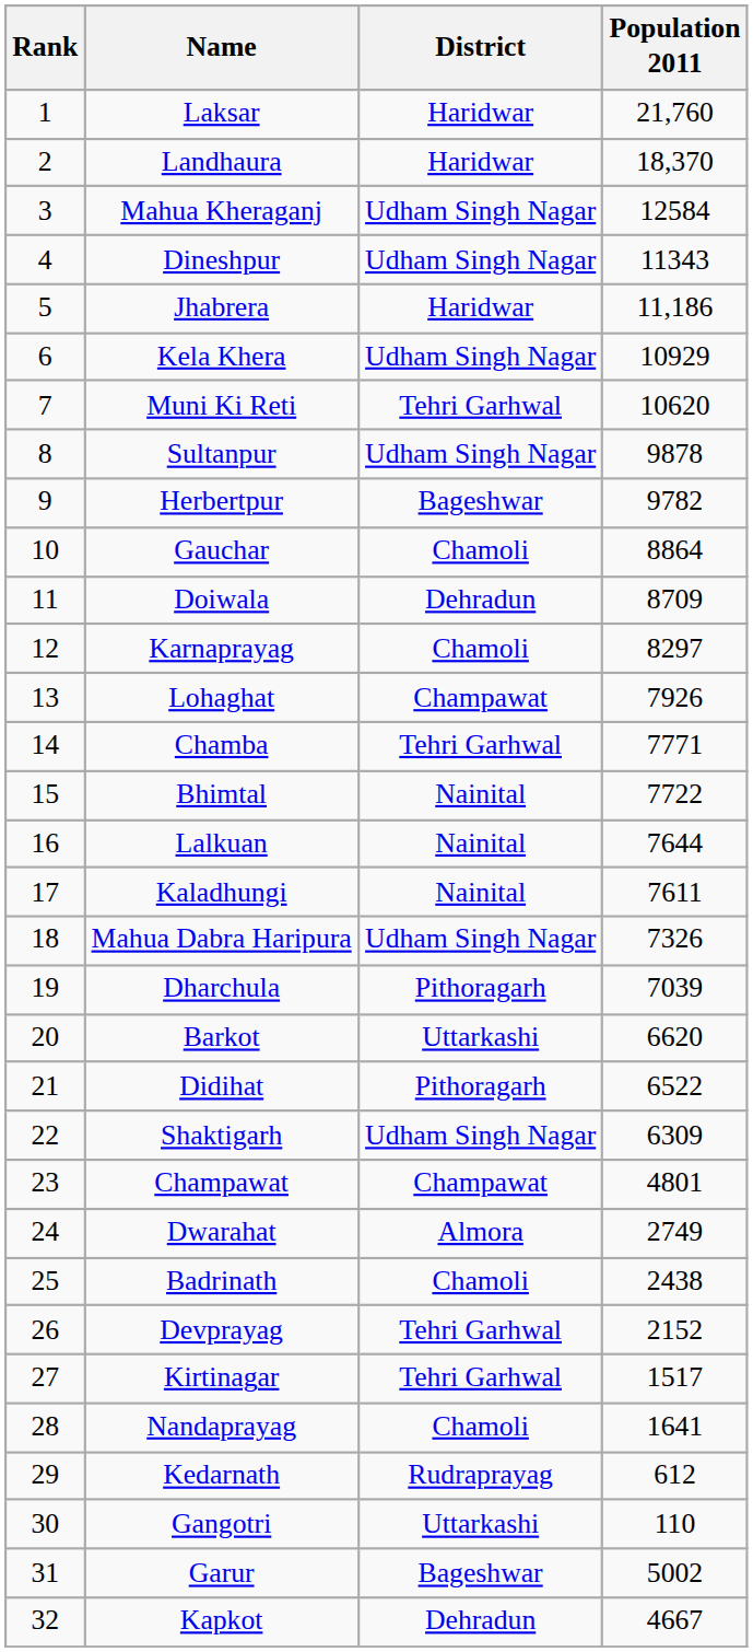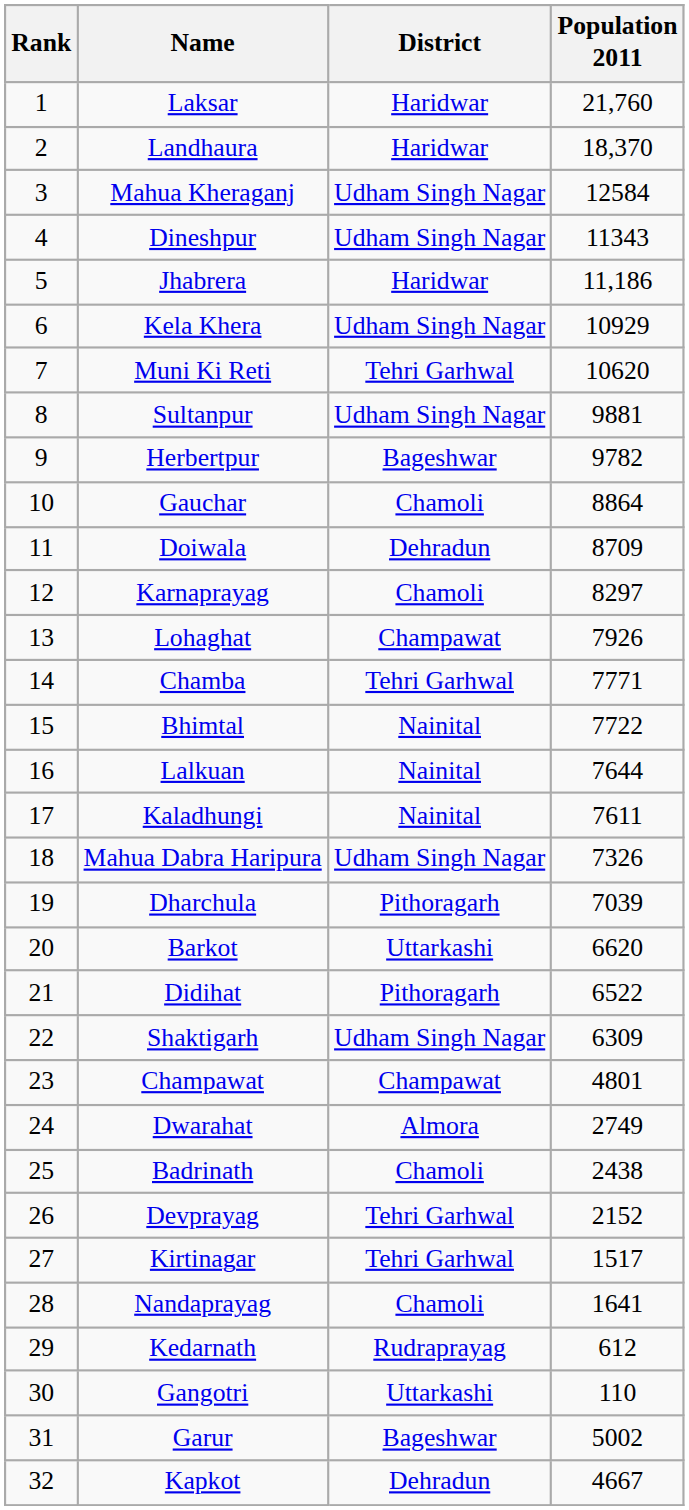 <table class="sortable wikitable" style="text-align:center;font-size: 9pt">
 <tr>
 <th>Rank</th>
 <th>Name</th>
 <th>District</th>
 <th>Population<br>2011</th>
 </tr>
 <tr>
 <td>1</td>
 <td><a href='#'>Laksar</a></td>
 <td><a href='#'>Haridwar</a></td>
 <td>21,760</td>
 </tr>
 <tr>
 <td>2</td>
 <td><a href='#'>Landhaura</a></td>
 <td><a href='#'>Haridwar</a></td>
 <td>18,370</td>
 </tr>
 <tr>
 <td>3</td>
 <td><a href='#'>Mahua Kheraganj</a></td>
 <td><a href='#'>Udham Singh Nagar</a></td>
 <td>12584</td>
 </tr>
 <tr>
 <td>4</td>
 <td><a href='#'>Dineshpur</a></td>
 <td><a href='#'>Udham Singh Nagar</a></td>
 <td>11343</td>
 </tr>
 <tr>
 <td>5</td>
 <td><a href='#'>Jhabrera</a></td>
 <td><a href='#'>Haridwar</a></td>
 <td>11,186</td>
 </tr>
 <tr>
 <td>6</td>
 <td><a href='#'>Kela Khera</a></td>
 <td><a href='#'>Udham Singh Nagar</a></td>
 <td>10929</td>
 </tr>
 <tr>
 <td>7</td>
 <td><a href='#'>Muni Ki Reti</a></td>
 <td><a href='#'>Tehri Garhwal</a></td>
 <td>10620</td>
 </tr>
 <tr>
 <td>8</td>
 <td><a href='#'>Sultanpur</a></td>
 <td><a href='#'>Udham Singh Nagar</a></td>
-<td>9878</td>
+<td>9881</td>
 </tr>
 <tr>
 <td>9</td>
 <td><a href='#'>Herbertpur</a></td>
 <td><a href='#'>Bageshwar</a></td>
 <td>9782</td>
 </tr>
 <tr>
 <td>10</td>
 <td><a href='#'>Gauchar</a></td>
 <td><a href='#'>Chamoli</a></td>
 <td>8864</td>
 </tr>
 <tr>
 <td>11</td>
 <td><a href='#'>Doiwala</a></td>
 <td><a href='#'>Dehradun</a></td>
 <td>8709</td>
 </tr>
 <tr>
 <td>12</td>
 <td><a href='#'>Karnaprayag</a></td>
 <td><a href='#'>Chamoli</a></td>
 <td>8297</td>
 </tr>
 <tr>
 <td>13</td>
 <td><a href='#'>Lohaghat</a></td>
 <td><a href='#'>Champawat</a></td>
 <td>7926</td>
 </tr>
 <tr>
 <td>14</td>
 <td><a href='#'>Chamba</a></td>
 <td><a href='#'>Tehri Garhwal</a></td>
 <td>7771</td>
 </tr>
 <tr>
 <td>15</td>
 <td><a href='#'>Bhimtal</a></td>
 <td><a href='#'>Nainital</a></td>
 <td>7722</td>
 </tr>
 <tr>
 <td>16</td>
 <td><a href='#'>Lalkuan</a></td>
 <td><a href='#'>Nainital</a></td>
 <td>7644</td>
 </tr>
 <tr>
 <td>17</td>
 <td><a href='#'>Kaladhungi</a></td>
 <td><a href='#'>Nainital</a></td>
 <td>7611</td>
 </tr>
 <tr>
 <td>18</td>
 <td><a href='#'>Mahua Dabra Haripura</a></td>
 <td><a href='#'>Udham Singh Nagar</a></td>
 <td>7326</td>
 </tr>
 <tr>
 <td>19</td>
 <td><a href='#'>Dharchula</a></td>
 <td><a href='#'>Pithoragarh</a></td>
 <td>7039</td>
 </tr>
 <tr>
 <td>20</td>
 <td><a href='#'>Barkot</a></td>
 <td><a href='#'>Uttarkashi</a></td>
 <td>6620</td>
 </tr>
 <tr>
 <td>21</td>
 <td><a href='#'>Didihat</a></td>
 <td><a href='#'>Pithoragarh</a></td>
 <td>6522</td>
 </tr>
 <tr>
 <td>22</td>
 <td><a href='#'>Shaktigarh</a></td>
 <td><a href='#'>Udham Singh Nagar</a></td>
 <td>6309</td>
 </tr>
 <tr>
 <td>23</td>
 <td><a href='#'>Champawat</a></td>
 <td><a href='#'>Champawat</a></td>
 <td>4801</td>
 </tr>
 <tr>
 <td>24</td>
 <td><a href='#'>Dwarahat</a></td>
 <td><a href='#'>Almora</a></td>
 <td>2749</td>
 </tr>
 <tr>
 <td>25</td>
 <td><a href='#'>Badrinath</a></td>
 <td><a href='#'>Chamoli</a></td>
 <td>2438</td>
 </tr>
 <tr>
 <td>26</td>
 <td><a href='#'>Devprayag</a></td>
 <td><a href='#'>Tehri Garhwal</a></td>
 <td>2152</td>
 </tr>
 <tr>
 <td>27</td>
 <td><a href='#'>Kirtinagar</a></td>
 <td><a href='#'>Tehri Garhwal</a></td>
 <td>1517</td>
 </tr>
 <tr>
 <td>28</td>
 <td><a href='#'>Nandaprayag</a></td>
 <td><a href='#'>Chamoli</a></td>
 <td>1641</td>
 </tr>
 <tr>
 <td>29</td>
 <td><a href='#'>Kedarnath</a></td>
 <td><a href='#'>Rudraprayag</a></td>
 <td>612</td>
 </tr>
 <tr>
 <td>30</td>
 <td><a href='#'>Gangotri</a></td>
 <td><a href='#'>Uttarkashi</a></td>
 <td>110</td>
 </tr>
 <tr>
 <td>31</td>
 <td><a href='#'>Garur</a></td>
 <td><a href='#'>Bageshwar</a></td>
 <td>5002</td>
 </tr>
 <tr>
 <td>32</td>
 <td><a href='#'>Kapkot</a></td>
 <td><a href='#'>Dehradun</a></td>
 <td>4667</td>
 </tr>
 </table>
